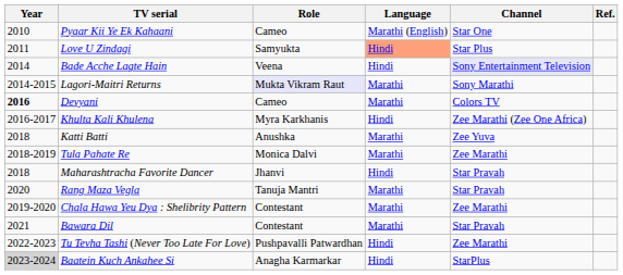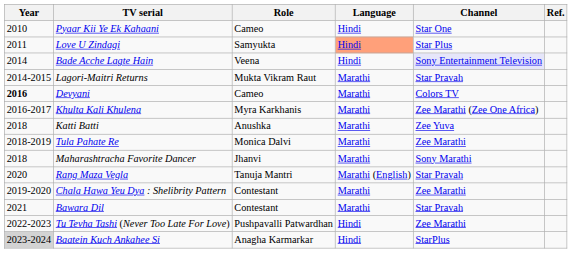 <table Class="wikitable">
 <tr>
 <th>Year</th>
 <th>TV serial</th>
 <th>Role</th>
 <th>Language</th>
 <th>Channel</th>
 <th>Ref.</th>
 </tr>
 <tr>
 <td>2010</td>
 <td><em><a href='#'>Pyaar Kii Ye Ek Kahaani</a></em></td>
 <td>Cameo</td>
-<td><a href='#'>Marathi</a> (<a href='#'>English</a>)</td>
+<td><a href='#'>Hindi</a></td>
 <td><a href='#'>Star One</a></td>
 <td></td>
 </tr>
 <tr>
 <td>2011</td>
 <td><em><a href='#'>Love U Zindagi</a></em></td>
 <td>Samyukta</td>
 <td style="background: lightsalmon;"><a href='#'>Hindi</a></td>
 <td><a href='#'>Star Plus</a></td>
 <td></td>
 </tr>
 <tr>
 <td>2014</td>
 <td><em><a href='#'>Bade Acche Lagte Hain</a></em></td>
 <td>Veena</td>
 <td><a href='#'>Hindi</a></td>
 <td style="background: lavender;"><a href='#'>Sony Entertainment Television</a></td>
 <td></td>
 </tr>
 <tr>
 <td>2014-2015</td>
 <td><em>Lagori-Maitri Returns</em></td>
-<td style="background: lavender;">Mukta Vikram Raut</td>
+<td>Mukta Vikram Raut</td>
 <td><a href='#'>Marathi</a></td>
-<td><a href='#'>Sony Marathi</a></td>
+<td><a href='#'>Star Pravah</a></td>
 <td></td>
 </tr>
 <tr>
 <td><strong>2016</strong></td>
 <td><em><a href='#'>Devyani</a></em></td>
 <td>Cameo</td>
 <td><a href='#'>Marathi</a></td>
 <td><a href='#'>Colors TV</a></td>
 <td></td>
 </tr>
 <tr>
 <td>2016-2017</td>
 <td><em><a href='#'>Khulta Kali Khulena</a></em></td>
 <td>Myra Karkhanis</td>
-<td><a href='#'>Hindi</a></td>
+<td><a href='#'>Marathi</a></td>
 <td><a href='#'>Zee Marathi</a> (<a href='#'>Zee One Africa</a>)</td>
 <td></td>
 </tr>
 <tr>
 <td>2018</td>
 <td><em>Katti Batti</em></td>
 <td>Anushka</td>
 <td><a href='#'>Marathi</a></td>
 <td><a href='#'>Zee Yuva</a></td>
 <td></td>
 </tr>
 <tr>
 <td>2018-2019</td>
 <td><em><a href='#'>Tula Pahate Re</a></em></td>
 <td>Monica Dalvi</td>
 <td><a href='#'>Marathi</a></td>
 <td><a href='#'>Zee Marathi</a></td>
 <td></td>
 </tr>
 <tr>
 <td>2018</td>
 <td><em>Maharashtracha Favorite Dancer</em></td>
 <td>Jhanvi</td>
-<td><a href='#'>Hindi</a></td>
-<td><a href='#'>Star Pravah</a></td>
+<td><a href='#'>Marathi</a></td>
+<td><a href='#'>Sony Marathi</a></td>
 <td></td>
 </tr>
 <tr>
 <td>2020</td>
 <td><em><a href='#'>Rang Maza Vegla</a></em></td>
 <td>Tanuja Mantri</td>
-<td><a href='#'>Marathi</a></td>
+<td><a href='#'>Marathi</a> (<a href='#'>English</a>)</td>
 <td><a href='#'>Star Pravah</a></td>
 <td></td>
 </tr>
 <tr>
 <td>2019-2020</td>
 <td><em><a href='#'>Chala Hawa Yeu Dya</a> : Shelibrity Pattern</em></td>
 <td>Contestant</td>
 <td><a href='#'>Marathi</a></td>
 <td><a href='#'>Zee Marathi</a></td>
 <td></td>
 </tr>
 <tr>
 <td>2021</td>
 <td><em><a href='#'>Bawara Dil</a></em></td>
 <td>Contestant</td>
 <td><a href='#'>Marathi</a></td>
 <td><a href='#'>Star Pravah</a></td>
 <td></td>
 </tr>
 <tr>
 <td>2022-2023</td>
 <td><em><a href='#'>Tu Tevha Tashi</a></em> (<em>Never Too Late For Love</em>)</td>
 <td>Pushpavalli Patwardhan</td>
 <td><a href='#'>Hindi</a></td>
 <td><a href='#'>Zee Marathi</a></td>
 <td></td>
 </tr>
 <tr>
 <td style="background: lightgrey;">2023-2024</td>
 <td><em><a href='#'>Baatein Kuch Ankahee Si</a></em></td>
 <td>Anagha Karmarkar</td>
 <td><a href='#'>Hindi</a></td>
 <td><a href='#'>StarPlus</a></td>
 <td></td>
 </tr>
 </table>
